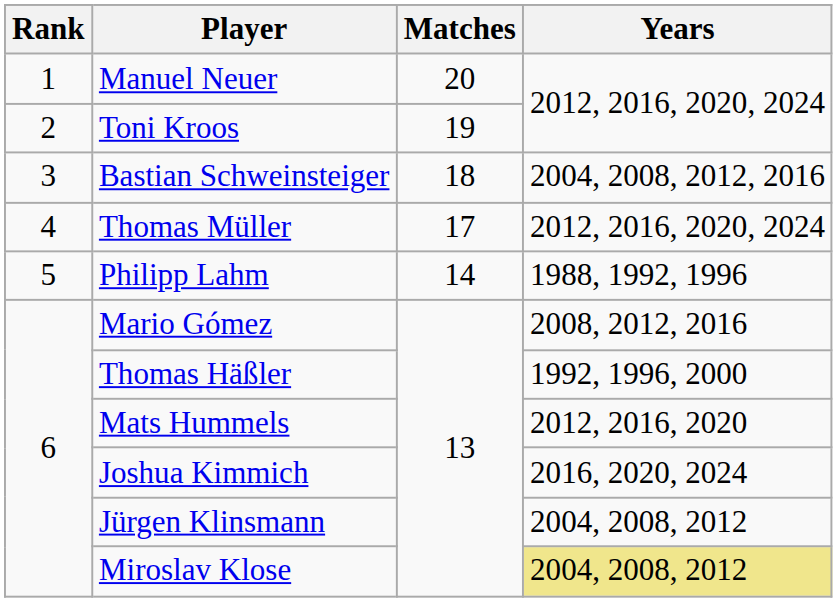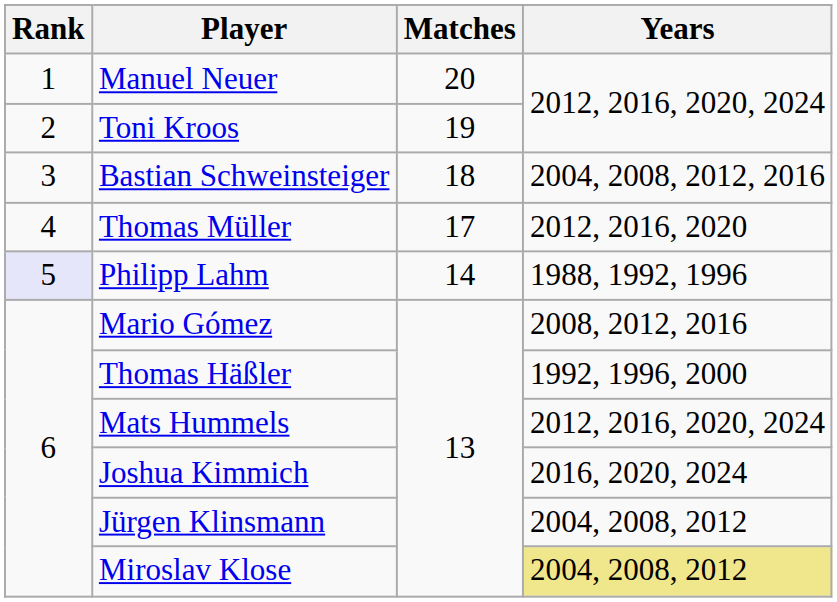 <table class="wikitable">
 <tr>
 <th>Rank</th>
 <th>Player</th>
 <th>Matches</th>
 <th>Years</th>
 </tr>
 <tr>
 <td align="center">1</td>
 <td><a href='#'>Manuel Neuer</a></td>
 <td align="center">20</td>
 <td rowspan=2>2012, 2016, 2020, 2024</td>
 </tr>
 <tr>
 <td align="center">2</td>
 <td><a href='#'>Toni Kroos</a></td>
 <td align=center>19</td>
 </tr>
 <tr>
 <td align="center">3</td>
 <td><a href='#'>Bastian Schweinsteiger</a></td>
 <td align="center">18</td>
 <td>2004, 2008, 2012, 2016</td>
 </tr>
 <tr>
 <td align="center">4</td>
 <td><a href='#'>Thomas Müller</a></td>
 <td align="center">17</td>
-<td>2012, 2016, 2020, 2024</td>
+<td>2012, 2016, 2020</td>
 </tr>
 <tr>
-<td align="center">5</td>
+<td align="center" style="background: lavender;">5</td>
 <td><a href='#'>Philipp Lahm</a></td>
 <td align="center">14</td>
 <td>1988, 1992, 1996</td>
 </tr>
 <tr>
 <td rowspan=6 align="center">6</td>
 <td><a href='#'>Mario Gómez</a></td>
 <td rowspan=6 align="center">13</td>
 <td>2008, 2012, 2016</td>
 </tr>
 <tr>
 <td><a href='#'>Thomas Häßler</a></td>
 <td>1992, 1996, 2000</td>
 </tr>
 <tr>
 <td><a href='#'>Mats Hummels</a></td>
-<td>2012, 2016, 2020</td>
+<td>2012, 2016, 2020, 2024</td>
 </tr>
 <tr>
 <td><a href='#'>Joshua Kimmich</a></td>
 <td>2016, 2020, 2024</td>
 </tr>
 <tr>
 <td><a href='#'>Jürgen Klinsmann</a></td>
 <td>2004, 2008, 2012</td>
 </tr>
 <tr>
 <td><a href='#'>Miroslav Klose</a></td>
 <td style="background: khaki;">2004, 2008, 2012</td>
 </tr>
 </table>
